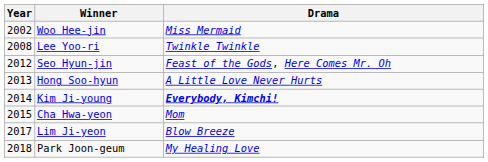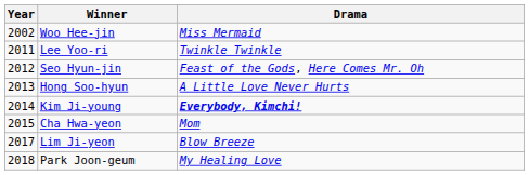 <table class="wikitable" style="width:600px">
 <tr>
 <th width=10>Year</th>
 <th>Winner</th>
 <th>Drama</th>
 </tr>
 <tr>
 <td>2002</td>
 <td><a href='#'>Woo Hee-jin</a></td>
 <td><em><a href='#'>Miss Mermaid</a></em></td>
 </tr>
 <tr>
-<td>2008</td>
+<td>2011</td>
 <td><a href='#'>Lee Yoo-ri</a></td>
 <td><em><a href='#'>Twinkle Twinkle</a></em></td>
 </tr>
 <tr>
 <td>2012</td>
 <td><a href='#'>Seo Hyun-jin</a></td>
 <td><em><a href='#'>Feast of the Gods</a></em>, <em><a href='#'>Here Comes Mr. Oh</a></em></td>
 </tr>
 <tr>
 <td>2013</td>
 <td><a href='#'>Hong Soo-hyun</a></td>
 <td><em><a href='#'>A Little Love Never Hurts</a></em></td>
 </tr>
 <tr>
 <td>2014</td>
 <td><a href='#'>Kim Ji-young</a></td>
 <td><strong><em><a href='#'>Everybody, Kimchi!</a></em></strong></td>
 </tr>
 <tr>
 <td>2015</td>
 <td><a href='#'>Cha Hwa-yeon</a></td>
 <td><em><a href='#'>Mom</a></em></td>
 </tr>
 <tr>
 <td>2017</td>
 <td><a href='#'>Lim Ji-yeon</a></td>
 <td><em><a href='#'>Blow Breeze</a></em></td>
 </tr>
 <tr>
 <td>2018</td>
 <td>Park Joon-geum</td>
 <td><em><a href='#'>My Healing Love</a></em></td>
 </tr>
 </table>
